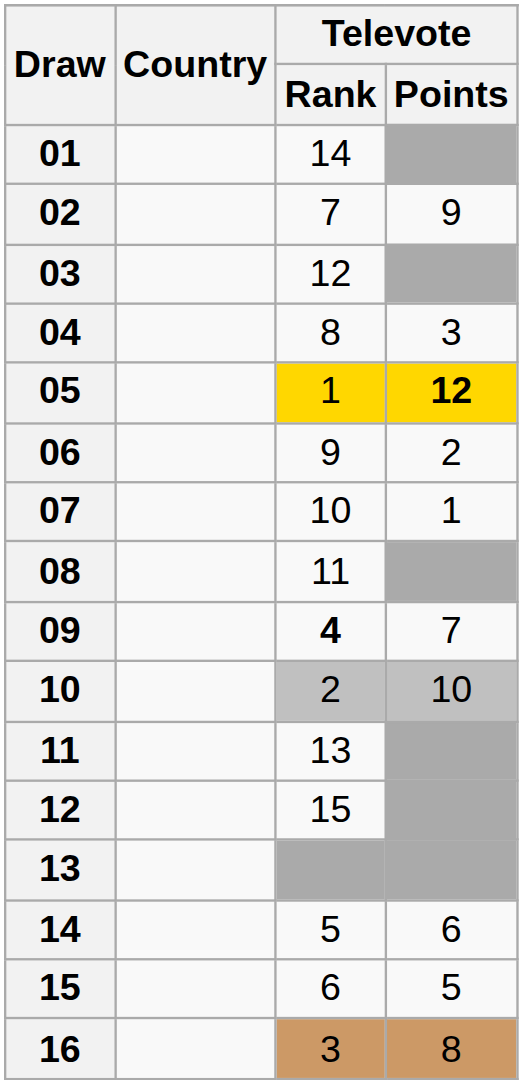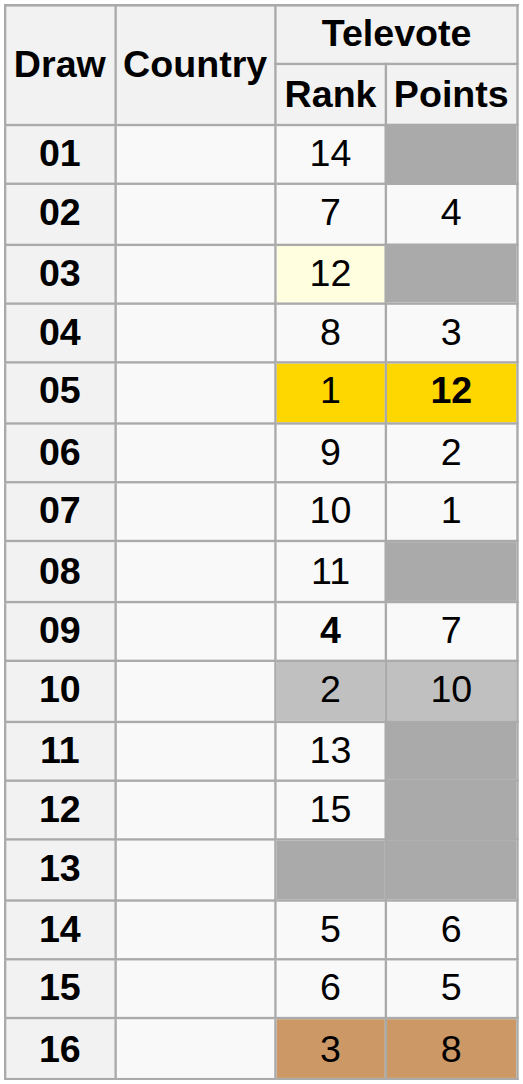 <table class="sortable wikitable collapsible plainrowheaders" style="text-align:center;">
 <tr>
 </tr>
 <tr>
 <th scope="col" rowspan="2">Draw</th>
 <th scope="col" rowspan="2">Country</th>
 <th scope="col" colspan="2">Televote</th>
 </tr>
 <tr>
 <th scope="col">Rank</th>
 <th scope="col">Points</th>
 </tr>
 <tr>
 <th scope="row" style="text-align:center;">01</th>
 <td style="text-align:left;"></td>
 <td>14</td>
 <td style="background:#AAAAAA;"></td>
 </tr>
 <tr>
 <th scope="row" style="text-align:center;">02</th>
 <td style="text-align:left;"></td>
 <td>7</td>
-<td>9</td>
+<td>4</td>
 </tr>
 <tr>
 <th scope="row" style="text-align:center;">03</th>
 <td style="text-align:left;"></td>
-<td>12</td>
+<td style="background: lightyellow;">12</td>
 <td style="background:#AAAAAA;"></td>
 </tr>
 <tr>
 <th scope="row" style="text-align:center;">04</th>
 <td style="text-align:left;"></td>
 <td>8</td>
 <td>3</td>
 </tr>
 <tr>
 <th scope="row" style="text-align:center;">05</th>
 <td style="text-align:left;"></td>
 <td style="background:gold;">1</td>
 <td style="background:gold;"><strong>12</strong></td>
 </tr>
 <tr>
 <th scope="row" style="text-align:center;">06</th>
 <td style="text-align:left;"></td>
 <td>9</td>
 <td>2</td>
 </tr>
 <tr>
 <th scope="row" style="text-align:center;">07</th>
 <td style="text-align:left;"></td>
 <td>10</td>
 <td>1</td>
 </tr>
 <tr>
 <th scope="row" style="text-align:center;">08</th>
 <td style="text-align:left;"></td>
 <td>11</td>
 <td style="background:#AAAAAA;"></td>
 </tr>
 <tr>
 <th scope="row" style="text-align:center;">09</th>
 <td style="text-align:left;"></td>
 <td><strong>4</strong></td>
 <td>7</td>
 </tr>
 <tr>
 <th scope="row" style="text-align:center;">10</th>
 <td style="text-align:left;"></td>
 <td style="background:silver;">2</td>
 <td style="background:silver;">10</td>
 </tr>
 <tr>
 <th scope="row" style="text-align:center;">11</th>
 <td style="text-align:left;"></td>
 <td>13</td>
 <td style="background:#AAAAAA;"></td>
 </tr>
 <tr>
 <th scope="row" style="text-align:center;">12</th>
 <td style="text-align:left;"></td>
 <td>15</td>
 <td style="background:#AAAAAA;"></td>
 </tr>
 <tr class=sortbottom>
 <th scope="row" style="text-align:center;">13</th>
 <td style="text-align:left;"></td>
 <td style="background:#AAAAAA;"></td>
 <td style="background:#AAAAAA;"></td>
 </tr>
 <tr>
 <th scope="row" style="text-align:center;">14</th>
 <td style="text-align:left;"></td>
 <td>5</td>
 <td>6</td>
 </tr>
 <tr>
 <th scope="row" style="text-align:center;">15</th>
 <td style="text-align:left;"></td>
 <td>6</td>
 <td>5</td>
 </tr>
 <tr>
 <th scope="row" style="text-align:center;">16</th>
 <td style="text-align:left;"></td>
 <td style="background:#CC9966;">3</td>
 <td style="background:#CC9966;">8</td>
 </tr>
 </table>
